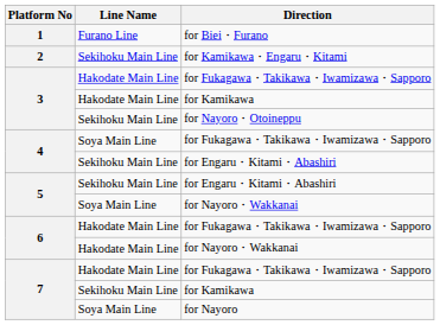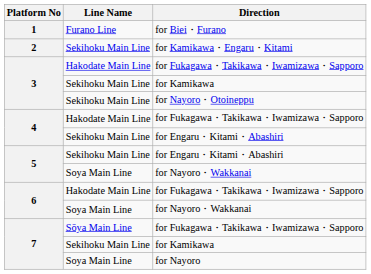 <table class="wikitable">
 <tr>
 <th nowrap="nowrap">Platform No </th>
 <th>Line Name</th>
 <th>Direction</th>
 </tr>
 <tr>
 <th>1</th>
 <td> <a href='#'>Furano Line</a></td>
 <td>for <a href='#'>Biei</a>・<a href='#'>Furano</a></td>
 </tr>
 <tr>
 <th>2</th>
 <td> <a href='#'>Sekihoku Main Line</a></td>
 <td>for <a href='#'>Kamikawa</a>・<a href='#'>Engaru</a>・<a href='#'>Kitami</a></td>
 </tr>
 <tr>
 <th rowspan="3">3</th>
 <td> <a href='#'>Hakodate Main Line</a></td>
 <td>for <a href='#'>Fukagawa</a>・<a href='#'>Takikawa</a>・<a href='#'>Iwamizawa</a>・<a href='#'>Sapporo</a></td>
 </tr>
 <tr>
-<td> Hakodate Main Line</td>
+<td> Sekihoku Main Line</td>
 <td>for Kamikawa</td>
 </tr>
 <tr>
 <td> Sekihoku Main Line</td>
 <td>for <a href='#'>Nayoro</a>・<a href='#'>Otoineppu</a></td>
 </tr>
 <tr>
 <th rowspan="2">4</th>
-<td> Soya Main Line</td>
+<td> Hakodate Main Line</td>
 <td>for Fukagawa・Takikawa・Iwamizawa・Sapporo</td>
 </tr>
 <tr>
 <td> Sekihoku Main Line</td>
 <td>for Engaru・Kitami・<a href='#'>Abashiri</a></td>
 </tr>
 <tr>
 <th rowspan="2">5</th>
 <td> Sekihoku Main Line</td>
 <td>for Engaru・Kitami・Abashiri</td>
 </tr>
 <tr>
 <td> Soya Main Line</td>
 <td>for Nayoro・<a href='#'>Wakkanai</a></td>
 </tr>
 <tr>
 <th rowspan="2">6</th>
 <td> Hakodate Main Line</td>
 <td>for Fukagawa・Takikawa・Iwamizawa・Sapporo</td>
 </tr>
 <tr>
-<td> Hakodate Main Line</td>
+<td> Soya Main Line</td>
 <td>for Nayoro・Wakkanai</td>
 </tr>
 <tr>
 <th rowspan="3">7</th>
-<td> Hakodate Main Line</td>
+<td> <a href='#'>Sōya Main Line</a></td>
 <td>for Fukagawa・Takikawa・Iwamizawa・Sapporo</td>
 </tr>
 <tr>
 <td> Sekihoku Main Line</td>
 <td>for Kamikawa</td>
 </tr>
 <tr>
 <td> Soya Main Line</td>
 <td>for Nayoro</td>
 </tr>
 </table>
